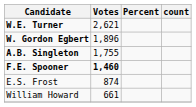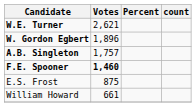 <table class="wikitable">
 <tr>
 <th>Candidate</th>
 <th>Votes</th>
 <th>Percent</th>
 <th>count</th>
 </tr>
 <tr>
 <td style="font-weight:bold;">W.E. Turner</td>
 <td style="text-align:right;">2,621</td>
 <td style="text-align:right;"></td>
 <td style="text-align:right;"></td>
 </tr>
 <tr>
 <td style="font-weight:bold;">W. Gordon Egbert</td>
 <td style="text-align:right;">1,896</td>
 <td style="text-align:right;"></td>
 <td style="text-align:right;"></td>
 </tr>
 <tr>
 <td style="font-weight:bold;">A.B. Singleton</td>
-<td style="text-align:right;">1,755</td>
+<td style="text-align:right;">1,757</td>
 <td style="text-align:right;"></td>
 <td style="text-align:right;"></td>
 </tr>
 <tr>
 <td style="font-weight:bold;">F.E. Spooner</td>
 <td style="text-align:right;"><strong>1,460</strong></td>
 <td style="text-align:right;"></td>
 <td style="text-align:right;"></td>
 </tr>
 <tr>
 <td>E.S. Frost</td>
-<td style="text-align:right;">874</td>
+<td style="text-align:right;">875</td>
 <td style="text-align:right;"></td>
 <td style="text-align:right;"></td>
 </tr>
 <tr>
 <td>William Howard</td>
 <td style="text-align:right;">661</td>
 <td style="text-align:right;"></td>
 <td style="text-align:right;"></td>
 </tr>
 <tr>
 </tr>
 </table>
